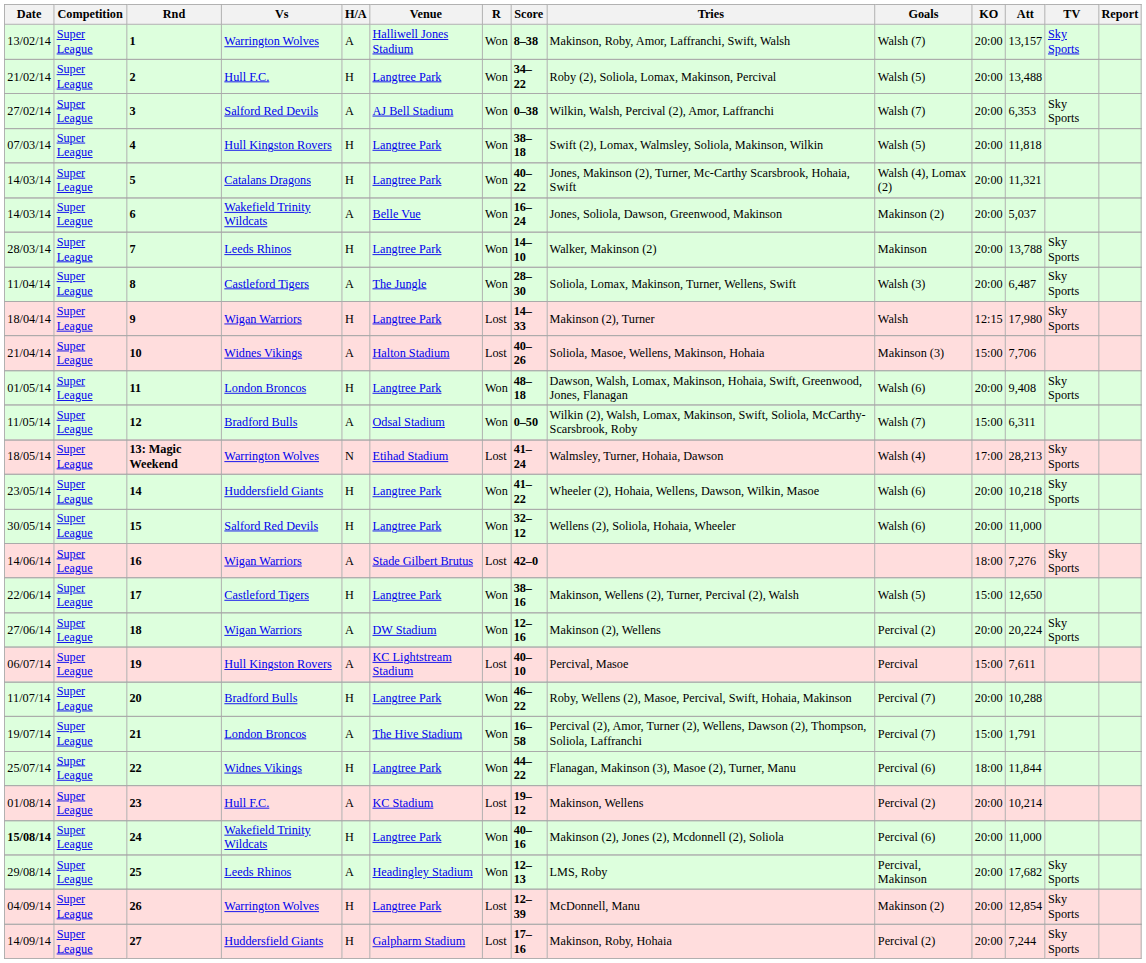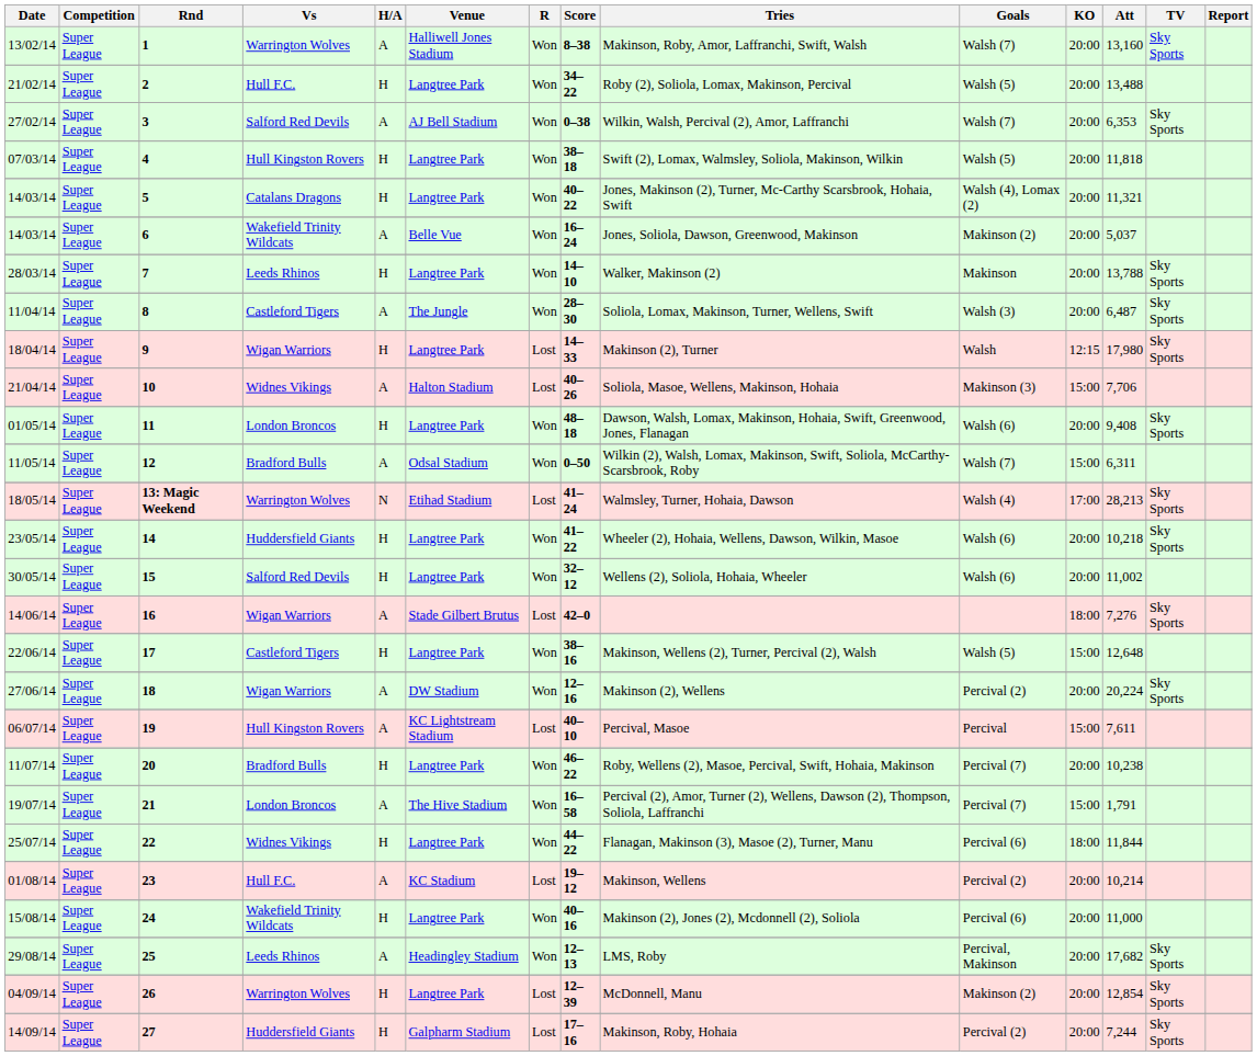 <table class="wikitable" style="font-size:85%;" width="100%">
 <tr>
 <th>Date</th>
 <th>Competition</th>
 <th>Rnd</th>
 <th>Vs</th>
 <th>H/A</th>
 <th>Venue</th>
 <th>R</th>
 <th>Score</th>
 <th>Tries</th>
 <th>Goals</th>
 <th>KO</th>
 <th>Att</th>
 <th>TV</th>
 <th>Report</th>
 </tr>
 <tr style="background:#ddffdd;" width=20 | >
 <td>13/02/14</td>
 <td><a href='#'>Super League</a></td>
 <td><strong>1</strong></td>
 <td> <a href='#'>Warrington Wolves</a></td>
 <td>A</td>
 <td><a href='#'>Halliwell Jones Stadium</a></td>
 <td>Won</td>
 <td><strong>8–38</strong></td>
 <td>Makinson, Roby, Amor, Laffranchi, Swift, Walsh</td>
 <td>Walsh (7)</td>
 <td>20:00</td>
-<td>13,157</td>
+<td>13,160</td>
 <td><a href='#'>Sky Sports</a></td>
 <td></td>
 </tr>
 <tr>
 </tr>
 <tr style="background:#ddffdd;" width=20 | >
 <td>21/02/14</td>
 <td><a href='#'>Super League</a></td>
 <td><strong>2</strong></td>
 <td> <a href='#'>Hull F.C.</a></td>
 <td>H</td>
 <td><a href='#'>Langtree Park</a></td>
 <td>Won</td>
 <td><strong>34–22</strong></td>
 <td>Roby (2), Soliola, Lomax, Makinson, Percival</td>
 <td>Walsh (5)</td>
 <td>20:00</td>
 <td>13,488</td>
 <td></td>
 <td></td>
 </tr>
 <tr>
 </tr>
 <tr style="background:#ddffdd;" width=20 | >
 <td>27/02/14</td>
 <td><a href='#'>Super League</a></td>
 <td><strong>3</strong></td>
 <td> <a href='#'>Salford Red Devils</a></td>
 <td>A</td>
 <td><a href='#'>AJ Bell Stadium</a></td>
 <td>Won</td>
 <td><strong>0–38</strong></td>
 <td>Wilkin, Walsh, Percival (2), Amor, Laffranchi</td>
 <td>Walsh (7)</td>
 <td>20:00</td>
 <td>6,353</td>
 <td>Sky Sports</td>
 <td></td>
 </tr>
 <tr>
 </tr>
 <tr style="background:#ddffdd;" width=20 | >
 <td>07/03/14</td>
 <td><a href='#'>Super League</a></td>
 <td><strong>4</strong></td>
 <td> <a href='#'>Hull Kingston Rovers</a></td>
 <td>H</td>
 <td><a href='#'>Langtree Park</a></td>
 <td>Won</td>
 <td><strong>38–18</strong></td>
 <td>Swift (2), Lomax, Walmsley, Soliola, Makinson, Wilkin</td>
 <td>Walsh (5)</td>
 <td>20:00</td>
 <td>11,818</td>
 <td></td>
 <td></td>
 </tr>
 <tr>
 </tr>
 <tr style="background:#ddffdd;" width=20 | >
 <td>14/03/14</td>
 <td><a href='#'>Super League</a></td>
 <td><strong>5</strong></td>
 <td> <a href='#'>Catalans Dragons</a></td>
 <td>H</td>
 <td><a href='#'>Langtree Park</a></td>
 <td>Won</td>
 <td><strong>40–22</strong></td>
 <td>Jones, Makinson (2), Turner, Mc-Carthy Scarsbrook, Hohaia, Swift</td>
 <td>Walsh (4), Lomax (2)</td>
 <td>20:00</td>
 <td>11,321</td>
 <td></td>
 <td></td>
 </tr>
 <tr>
 </tr>
 <tr style="background:#ddffdd;" width=20 | >
 <td>14/03/14</td>
 <td><a href='#'>Super League</a></td>
 <td><strong>6</strong></td>
 <td> <a href='#'>Wakefield Trinity Wildcats</a></td>
 <td>A</td>
 <td><a href='#'>Belle Vue</a></td>
 <td>Won</td>
 <td><strong>16–24</strong></td>
 <td>Jones, Soliola, Dawson, Greenwood, Makinson</td>
 <td>Makinson (2)</td>
 <td>20:00</td>
 <td>5,037</td>
 <td></td>
 <td></td>
 </tr>
 <tr>
 </tr>
 <tr style="background:#ddffdd;" width=20 | >
 <td>28/03/14</td>
 <td><a href='#'>Super League</a></td>
 <td><strong>7</strong></td>
 <td> <a href='#'>Leeds Rhinos</a></td>
 <td>H</td>
 <td><a href='#'>Langtree Park</a></td>
 <td>Won</td>
 <td><strong>14–10</strong></td>
 <td>Walker, Makinson (2)</td>
 <td>Makinson</td>
 <td>20:00</td>
 <td>13,788</td>
 <td>Sky Sports</td>
 <td></td>
 </tr>
 <tr>
 </tr>
 <tr style="background:#ddffdd;" width=20 | >
 <td>11/04/14</td>
 <td><a href='#'>Super League</a></td>
 <td><strong>8</strong></td>
 <td> <a href='#'>Castleford Tigers</a></td>
 <td>A</td>
 <td><a href='#'>The Jungle</a></td>
 <td>Won</td>
 <td><strong>28–30</strong></td>
 <td>Soliola, Lomax, Makinson, Turner, Wellens, Swift</td>
 <td>Walsh (3)</td>
 <td>20:00</td>
 <td>6,487</td>
 <td>Sky Sports</td>
 <td></td>
 </tr>
 <tr>
 </tr>
 <tr style="background:#ffdddd;" width=20 | >
 <td>18/04/14</td>
 <td><a href='#'>Super League</a></td>
 <td><strong>9</strong></td>
 <td> <a href='#'>Wigan Warriors</a></td>
 <td>H</td>
 <td><a href='#'>Langtree Park</a></td>
 <td>Lost</td>
 <td><strong>14–33</strong></td>
 <td>Makinson (2), Turner</td>
 <td>Walsh</td>
 <td>12:15</td>
 <td>17,980</td>
 <td>Sky Sports</td>
 <td></td>
 </tr>
 <tr>
 </tr>
 <tr style="background:#ffdddd;" width=20 | >
 <td>21/04/14</td>
 <td><a href='#'>Super League</a></td>
 <td><strong>10</strong></td>
 <td> <a href='#'>Widnes Vikings</a></td>
 <td>A</td>
 <td><a href='#'>Halton Stadium</a></td>
 <td>Lost</td>
 <td><strong>40–26</strong></td>
 <td>Soliola, Masoe, Wellens, Makinson, Hohaia</td>
 <td>Makinson (3)</td>
 <td>15:00</td>
 <td>7,706</td>
 <td></td>
 <td></td>
 </tr>
 <tr>
 </tr>
 <tr style="background:#ddffdd;" width=20 | >
 <td>01/05/14</td>
 <td><a href='#'>Super League</a></td>
 <td><strong>11</strong></td>
 <td> <a href='#'>London Broncos</a></td>
 <td>H</td>
 <td><a href='#'>Langtree Park</a></td>
 <td>Won</td>
 <td><strong>48–18</strong></td>
 <td>Dawson, Walsh, Lomax, Makinson, Hohaia, Swift, Greenwood, Jones, Flanagan</td>
 <td>Walsh (6)</td>
 <td>20:00</td>
 <td>9,408</td>
 <td>Sky Sports</td>
 <td></td>
 </tr>
 <tr>
 </tr>
 <tr style="background:#ddffdd;" width=20 | >
 <td>11/05/14</td>
 <td><a href='#'>Super League</a></td>
 <td><strong>12</strong></td>
 <td> <a href='#'>Bradford Bulls</a></td>
 <td>A</td>
 <td><a href='#'>Odsal Stadium</a></td>
 <td>Won</td>
 <td><strong>0–50</strong></td>
 <td>Wilkin (2), Walsh, Lomax, Makinson, Swift, Soliola, McCarthy-Scarsbrook, Roby</td>
 <td>Walsh (7)</td>
 <td>15:00</td>
 <td>6,311</td>
 <td></td>
 <td></td>
 </tr>
 <tr>
 </tr>
 <tr style="background:#ffdddd;" width=20 | >
 <td>18/05/14</td>
 <td><a href='#'>Super League</a></td>
 <td><strong>13: Magic Weekend</strong></td>
 <td> <a href='#'>Warrington Wolves</a></td>
 <td>N</td>
 <td><a href='#'>Etihad Stadium</a></td>
 <td>Lost</td>
 <td><strong>41–24</strong></td>
 <td>Walmsley, Turner, Hohaia, Dawson</td>
 <td>Walsh (4)</td>
 <td>17:00</td>
 <td>28,213</td>
 <td>Sky Sports</td>
 <td></td>
 </tr>
 <tr>
 </tr>
 <tr style="background:#ddffdd;" width=20 | >
 <td>23/05/14</td>
 <td><a href='#'>Super League</a></td>
 <td><strong>14</strong></td>
 <td> <a href='#'>Huddersfield Giants</a></td>
 <td>H</td>
 <td><a href='#'>Langtree Park</a></td>
 <td>Won</td>
 <td><strong>41–22</strong></td>
 <td>Wheeler (2), Hohaia, Wellens, Dawson, Wilkin, Masoe</td>
 <td>Walsh (6)</td>
 <td>20:00</td>
 <td>10,218</td>
 <td>Sky Sports</td>
 <td></td>
 </tr>
 <tr>
 </tr>
 <tr style="background:#ddffdd;" width=20 | >
 <td>30/05/14</td>
 <td><a href='#'>Super League</a></td>
 <td><strong>15</strong></td>
 <td> <a href='#'>Salford Red Devils</a></td>
 <td>H</td>
 <td><a href='#'>Langtree Park</a></td>
 <td>Won</td>
 <td><strong>32–12</strong></td>
 <td>Wellens (2), Soliola, Hohaia, Wheeler</td>
 <td>Walsh (6)</td>
 <td>20:00</td>
-<td>11,000</td>
+<td>11,002</td>
 <td></td>
 <td></td>
 </tr>
 <tr>
 </tr>
 <tr style="background:#ffdddd;" width=20 | >
 <td>14/06/14</td>
 <td><a href='#'>Super League</a></td>
 <td><strong>16</strong></td>
 <td> <a href='#'>Wigan Warriors</a></td>
 <td>A</td>
 <td><a href='#'>Stade Gilbert Brutus</a></td>
 <td>Lost</td>
 <td><strong>42–0</strong></td>
 <td></td>
 <td></td>
 <td>18:00</td>
 <td>7,276</td>
 <td>Sky Sports</td>
 <td></td>
 </tr>
 <tr>
 </tr>
 <tr style="background:#ddffdd;" width=20 | >
 <td>22/06/14</td>
 <td><a href='#'>Super League</a></td>
 <td><strong>17</strong></td>
 <td> <a href='#'>Castleford Tigers</a></td>
 <td>H</td>
 <td><a href='#'>Langtree Park</a></td>
 <td>Won</td>
 <td><strong>38–16</strong></td>
 <td>Makinson, Wellens (2), Turner, Percival (2), Walsh</td>
 <td>Walsh (5)</td>
 <td>15:00</td>
-<td>12,650</td>
+<td>12,648</td>
 <td></td>
 <td></td>
 </tr>
 <tr>
 </tr>
 <tr style="background:#ddffdd;" width=20 | >
 <td>27/06/14</td>
 <td><a href='#'>Super League</a></td>
 <td><strong>18</strong></td>
 <td> <a href='#'>Wigan Warriors</a></td>
 <td>A</td>
 <td><a href='#'>DW Stadium</a></td>
 <td>Won</td>
 <td><strong>12–16</strong></td>
 <td>Makinson (2), Wellens</td>
 <td>Percival (2)</td>
 <td>20:00</td>
 <td>20,224</td>
 <td>Sky Sports</td>
 <td></td>
 </tr>
 <tr>
 </tr>
 <tr style="background:#ffdddd;" width=20 | >
 <td>06/07/14</td>
 <td><a href='#'>Super League</a></td>
 <td><strong>19</strong></td>
 <td> <a href='#'>Hull Kingston Rovers</a></td>
 <td>A</td>
 <td><a href='#'>KC Lightstream Stadium</a></td>
 <td>Lost</td>
 <td><strong>40–10</strong></td>
 <td>Percival, Masoe</td>
 <td>Percival</td>
 <td>15:00</td>
 <td>7,611</td>
 <td></td>
 <td></td>
 </tr>
 <tr>
 </tr>
 <tr style="background:#ddffdd;" width=20 | >
 <td>11/07/14</td>
 <td><a href='#'>Super League</a></td>
 <td><strong>20</strong></td>
 <td> <a href='#'>Bradford Bulls</a></td>
 <td>H</td>
 <td><a href='#'>Langtree Park</a></td>
 <td>Won</td>
 <td><strong>46–22</strong></td>
 <td>Roby, Wellens (2), Masoe, Percival, Swift, Hohaia, Makinson</td>
 <td>Percival (7)</td>
 <td>20:00</td>
-<td>10,288</td>
+<td>10,238</td>
 <td></td>
 <td></td>
 </tr>
 <tr>
 </tr>
 <tr style="background:#ddffdd;" width=20 | >
 <td>19/07/14</td>
 <td><a href='#'>Super League</a></td>
 <td><strong>21</strong></td>
 <td> <a href='#'>London Broncos</a></td>
 <td>A</td>
 <td><a href='#'>The Hive Stadium</a></td>
 <td>Won</td>
 <td><strong>16–58</strong></td>
 <td>Percival (2), Amor, Turner (2), Wellens, Dawson (2), Thompson, Soliola, Laffranchi</td>
 <td>Percival (7)</td>
 <td>15:00</td>
 <td>1,791</td>
 <td></td>
 <td><br></td>
 </tr>
 <tr>
 </tr>
 <tr style="background:#ddffdd;" width=20 | >
 <td>25/07/14</td>
 <td><a href='#'>Super League</a></td>
 <td><strong>22</strong></td>
 <td> <a href='#'>Widnes Vikings</a></td>
 <td>H</td>
 <td><a href='#'>Langtree Park</a></td>
 <td>Won</td>
 <td><strong>44–22</strong></td>
 <td>Flanagan, Makinson (3), Masoe (2), Turner, Manu</td>
 <td>Percival (6)</td>
 <td>18:00</td>
 <td>11,844</td>
 <td></td>
 <td></td>
 </tr>
 <tr>
 </tr>
 <tr style="background:#ffdddd;" width=20 | >
 <td>01/08/14</td>
 <td><a href='#'>Super League</a></td>
 <td><strong>23</strong></td>
 <td> <a href='#'>Hull F.C.</a></td>
 <td>A</td>
 <td><a href='#'>KC Stadium</a></td>
 <td>Lost</td>
 <td><strong>19–12</strong></td>
 <td>Makinson, Wellens</td>
 <td>Percival (2)</td>
 <td>20:00</td>
 <td>10,214</td>
 <td></td>
 <td></td>
 </tr>
 <tr>
 </tr>
 <tr style="background:#ddffdd;" width=20 | >
-<td><strong>15/08/14</strong></td>
+<td>15/08/14</td>
 <td><a href='#'>Super League</a></td>
 <td><strong>24</strong></td>
 <td> <a href='#'>Wakefield Trinity Wildcats</a></td>
 <td>H</td>
 <td><a href='#'>Langtree Park</a></td>
 <td>Won</td>
 <td><strong>40–16</strong></td>
 <td>Makinson (2), Jones (2), Mcdonnell (2), Soliola</td>
 <td>Percival (6)</td>
 <td>20:00</td>
 <td>11,000</td>
 <td></td>
 <td></td>
 </tr>
 <tr>
 </tr>
 <tr style="background:#ddffdd;" width=20 | >
 <td>29/08/14</td>
 <td><a href='#'>Super League</a></td>
 <td><strong>25</strong></td>
 <td> <a href='#'>Leeds Rhinos</a></td>
 <td>A</td>
 <td><a href='#'>Headingley Stadium</a></td>
 <td>Won</td>
 <td><strong>12–13</strong></td>
 <td>LMS, Roby</td>
 <td>Percival, Makinson</td>
 <td>20:00</td>
 <td>17,682</td>
 <td>Sky Sports</td>
 <td></td>
 </tr>
 <tr>
 </tr>
 <tr style="background:#ffdddd;" width=20 | >
 <td>04/09/14</td>
 <td><a href='#'>Super League</a></td>
 <td><strong>26</strong></td>
 <td> <a href='#'>Warrington Wolves</a></td>
 <td>H</td>
 <td><a href='#'>Langtree Park</a></td>
 <td>Lost</td>
 <td><strong>12–39</strong></td>
 <td>McDonnell, Manu</td>
 <td>Makinson (2)</td>
 <td>20:00</td>
 <td>12,854</td>
 <td>Sky Sports</td>
 <td></td>
 </tr>
 <tr>
 </tr>
 <tr style="background:#ffdddd;" width=20 | >
 <td>14/09/14</td>
 <td><a href='#'>Super League</a></td>
 <td><strong>27</strong></td>
 <td> <a href='#'>Huddersfield Giants</a></td>
 <td>H</td>
 <td><a href='#'>Galpharm Stadium</a></td>
 <td>Lost</td>
 <td><strong>17–16</strong></td>
 <td>Makinson, Roby, Hohaia</td>
 <td>Percival (2)</td>
 <td>20:00</td>
 <td>7,244</td>
 <td>Sky Sports</td>
 <td></td>
 </tr>
 </table>
